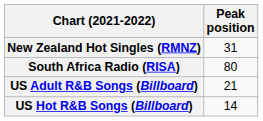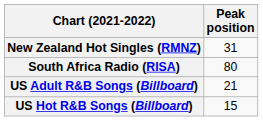 <table class="wikitable sortable plainrowheaders" style="text-align:center">
 <tr>
 <th scope="col">Chart (2021-2022)</th>
 <th scope="col">Peak<br>position</th>
 </tr>
 <tr>
 <th scope="row">New Zealand Hot Singles (<a href='#'>RMNZ</a>)</th>
 <td>31</td>
 </tr>
 <tr>
 <th scope="row">South Africa Radio (<a href='#'>RISA</a>)</th>
 <td>80</td>
 </tr>
 <tr>
 <th scope="row">US <a href='#'>Adult R&B Songs</a> (<em><a href='#'>Billboard</a></em>)</th>
 <td>21</td>
 </tr>
 <tr>
 <th scope="row">US <a href='#'>Hot R&B Songs</a> (<em><a href='#'>Billboard</a></em>)</th>
-<td>14</td>
+<td>15</td>
 </tr>
 </table>
